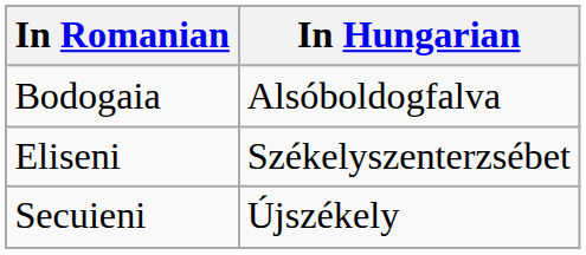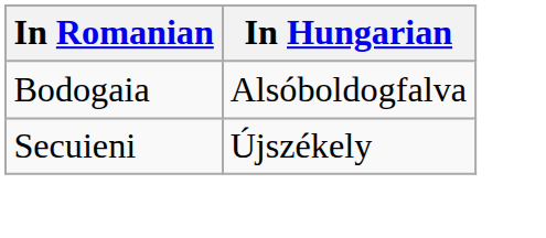 <table class="wikitable">
 <tr>
 <th>In <a href='#'>Romanian</a></th>
 <th>In <a href='#'> Hungarian</a></th>
 </tr>
 <tr>
 <td>Bodogaia</td>
 <td>Alsóboldogfalva</td>
 </tr>
 <tr>
-<td>Eliseni</td>
-<td>Székelyszenterzsébet</td>
-</tr>
-<tr>
 <td>Secuieni</td>
 <td>Újszékely</td>
 </tr>
 </table>
